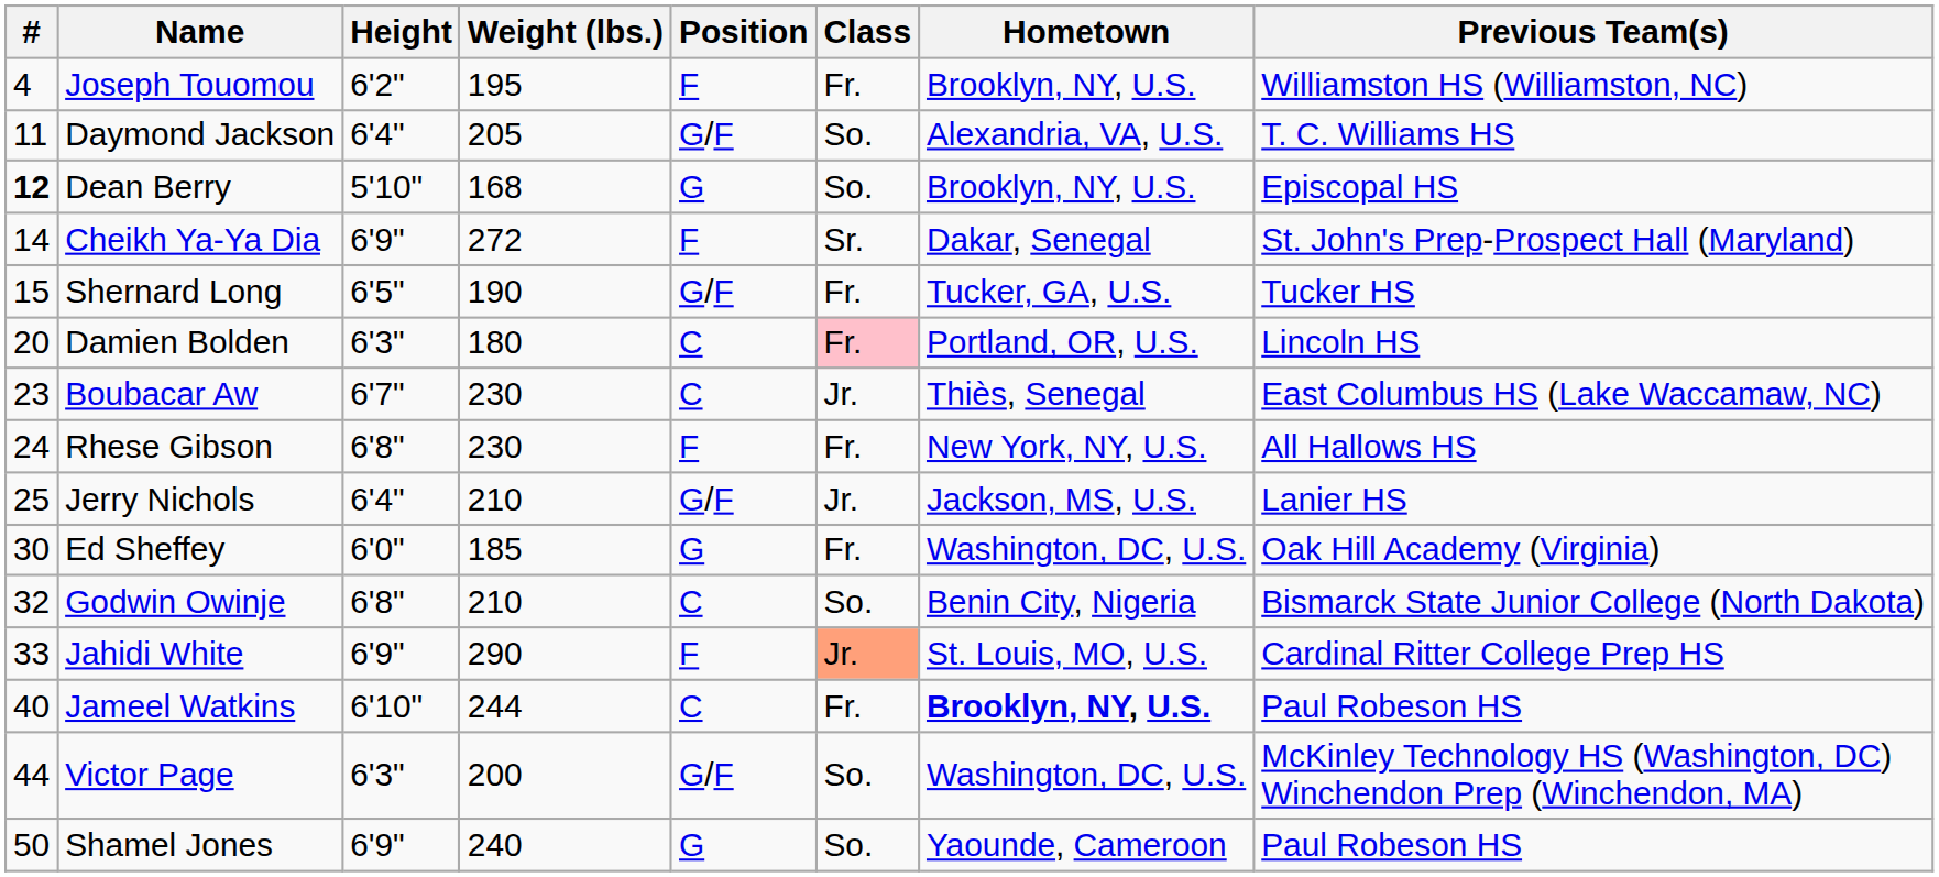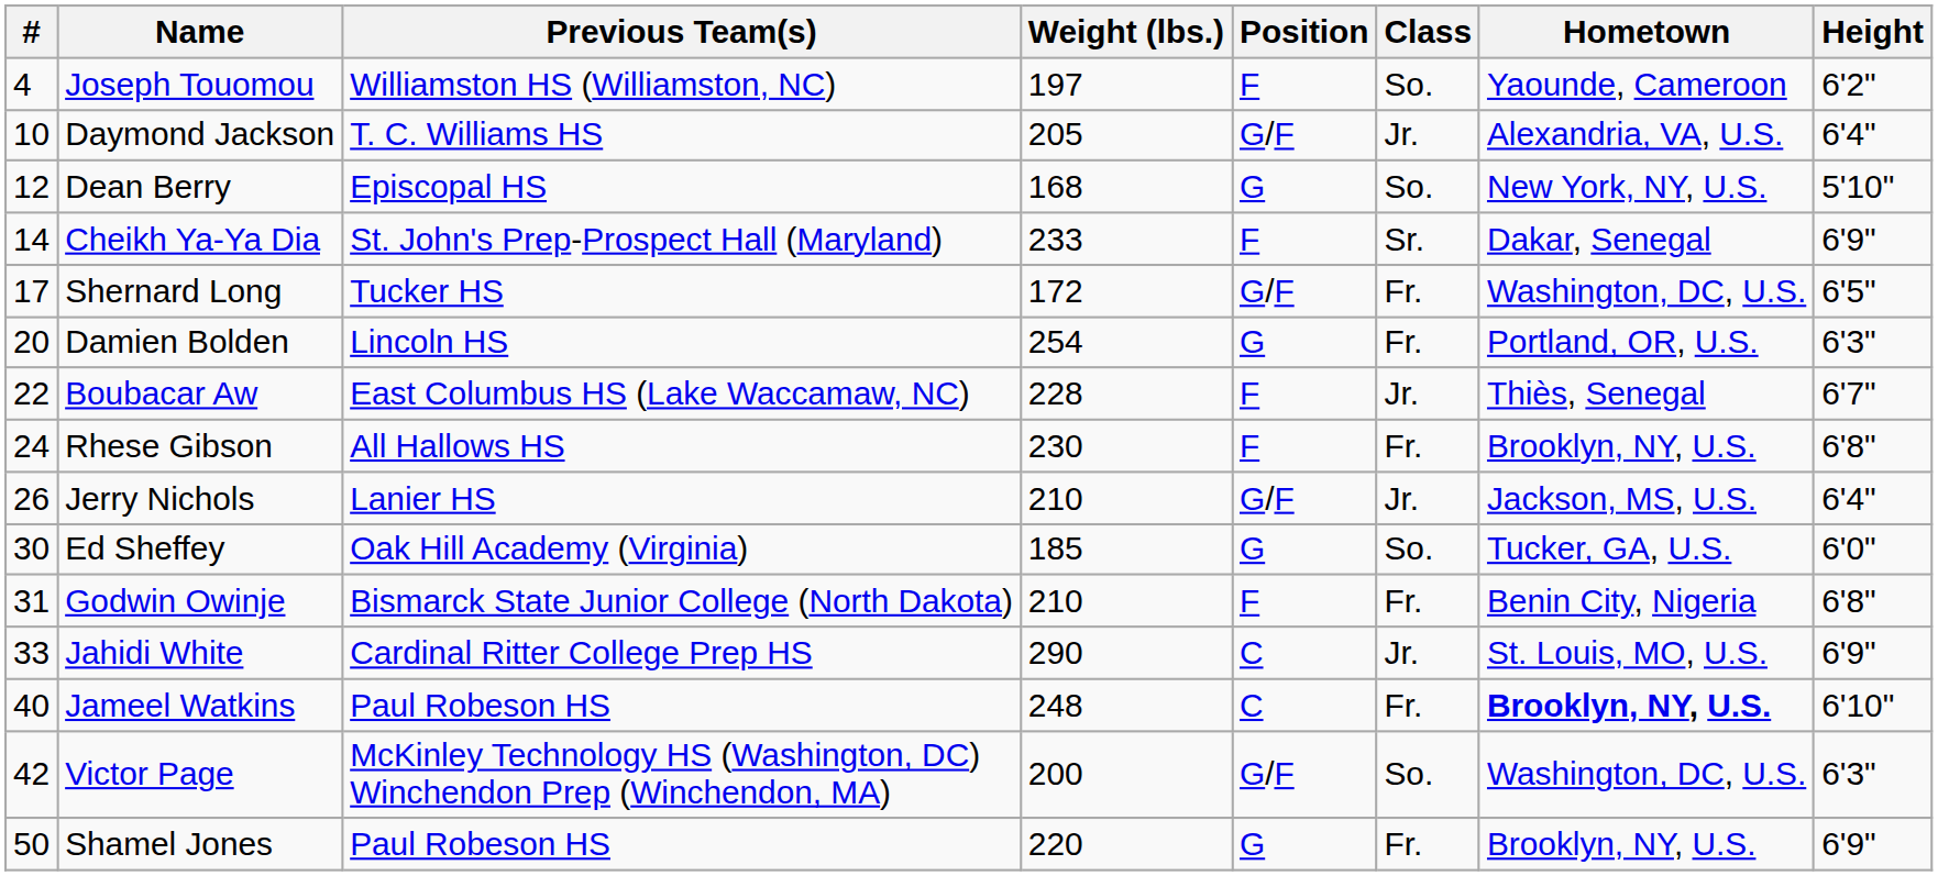 <table class="wikitable" style="font-size: 90%">
 <tr>
 <th>#</th>
 <th>Name</th>
-<th>Height</th>
+<th>Previous Team(s)</th>
 <th>Weight (lbs.)</th>
 <th>Position</th>
 <th>Class</th>
 <th>Hometown</th>
-<th>Previous Team(s)</th>
+<th>Height</th>
 </tr>
 <tr>
 <td>4</td>
 <td><a href='#'>Joseph Touomou</a></td>
+<td><a href='#'>Williamston HS</a> (<a href='#'>Williamston, NC</a>)</td>
+<td>197</td>
+<td><a href='#'>F</a></td>
+<td>So.</td>
+<td><a href='#'>Yaounde</a>, <a href='#'>Cameroon</a></td>
 <td>6'2"</td>
-<td>195</td>
-<td><a href='#'>F</a></td>
-<td>Fr.</td>
-<td><a href='#'>Brooklyn, NY</a>, <a href='#'>U.S.</a></td>
-<td><a href='#'>Williamston HS</a> (<a href='#'>Williamston, NC</a>)</td>
 </tr>
 <tr>
-<td>11</td>
+<td>10</td>
 <td>Daymond Jackson</td>
-<td>6'4"</td>
+<td><a href='#'>T. C. Williams HS</a></td>
 <td>205</td>
 <td><a href='#'>G</a>/<a href='#'>F</a></td>
-<td>So.</td>
+<td>Jr.</td>
 <td><a href='#'>Alexandria, VA</a>, <a href='#'>U.S.</a></td>
-<td><a href='#'>T. C. Williams HS</a></td>
+<td>6'4"</td>
 </tr>
 <tr>
-<td><strong>12</strong></td>
+<td>12</td>
 <td>Dean Berry</td>
-<td>5'10"</td>
+<td><a href='#'>Episcopal HS</a></td>
 <td>168</td>
 <td><a href='#'>G</a></td>
 <td>So.</td>
-<td><a href='#'>Brooklyn, NY</a>, <a href='#'>U.S.</a></td>
-<td><a href='#'>Episcopal HS</a></td>
+<td><a href='#'>New York, NY</a>, <a href='#'>U.S.</a></td>
+<td>5'10"</td>
 </tr>
 <tr>
 <td>14</td>
 <td><a href='#'>Cheikh Ya-Ya Dia</a></td>
-<td>6'9"</td>
-<td>272</td>
+<td><a href='#'>St. John's Prep</a>-<a href='#'>Prospect Hall</a> (<a href='#'>Maryland</a>)</td>
+<td>233</td>
 <td><a href='#'>F</a></td>
 <td>Sr.</td>
 <td><a href='#'>Dakar</a>, <a href='#'>Senegal</a></td>
-<td><a href='#'>St. John's Prep</a>-<a href='#'>Prospect Hall</a> (<a href='#'>Maryland</a>)</td>
+<td>6'9"</td>
 </tr>
 <tr>
-<td>15</td>
+<td>17</td>
 <td>Shernard Long</td>
-<td>6'5"</td>
-<td>190</td>
+<td><a href='#'>Tucker HS</a></td>
+<td>172</td>
 <td><a href='#'>G</a>/<a href='#'>F</a></td>
 <td>Fr.</td>
-<td><a href='#'>Tucker, GA</a>, <a href='#'>U.S.</a></td>
-<td><a href='#'>Tucker HS</a></td>
+<td><a href='#'>Washington, DC</a>, <a href='#'>U.S.</a></td>
+<td>6'5"</td>
 </tr>
 <tr>
 <td>20</td>
 <td>Damien Bolden</td>
+<td><a href='#'>Lincoln HS</a></td>
+<td>254</td>
+<td><a href='#'>G</a></td>
+<td>Fr.</td>
+<td><a href='#'>Portland, OR</a>, <a href='#'>U.S.</a></td>
 <td>6'3"</td>
-<td>180</td>
-<td><a href='#'>C</a></td>
-<td style="background: pink;">Fr.</td>
-<td><a href='#'>Portland, OR</a>, <a href='#'>U.S.</a></td>
-<td><a href='#'>Lincoln HS</a></td>
 </tr>
 <tr>
-<td>23</td>
+<td>22</td>
 <td><a href='#'>Boubacar Aw</a></td>
-<td>6'7"</td>
-<td>230</td>
-<td><a href='#'>C</a></td>
+<td><a href='#'>East Columbus HS</a> (<a href='#'>Lake Waccamaw, NC</a>)</td>
+<td>228</td>
+<td><a href='#'>F</a></td>
 <td>Jr.</td>
 <td><a href='#'>Thiès</a>, <a href='#'>Senegal</a></td>
-<td><a href='#'>East Columbus HS</a> (<a href='#'>Lake Waccamaw, NC</a>)</td>
+<td>6'7"</td>
 </tr>
 <tr>
 <td>24</td>
 <td>Rhese Gibson</td>
-<td>6'8"</td>
+<td><a href='#'>All Hallows HS</a></td>
 <td>230</td>
 <td><a href='#'>F</a></td>
 <td>Fr.</td>
-<td><a href='#'>New York, NY</a>, <a href='#'>U.S.</a></td>
-<td><a href='#'>All Hallows HS</a></td>
+<td><a href='#'>Brooklyn, NY</a>, <a href='#'>U.S.</a></td>
+<td>6'8"</td>
 </tr>
 <tr>
-<td>25</td>
+<td>26</td>
 <td>Jerry Nichols</td>
-<td>6'4"</td>
+<td><a href='#'>Lanier HS</a></td>
 <td>210</td>
 <td><a href='#'>G</a>/<a href='#'>F</a></td>
 <td>Jr.</td>
 <td><a href='#'>Jackson, MS</a>, <a href='#'>U.S.</a></td>
-<td><a href='#'>Lanier HS</a></td>
+<td>6'4"</td>
 </tr>
 <tr>
 <td>30</td>
 <td>Ed Sheffey</td>
-<td>6'0"</td>
+<td><a href='#'>Oak Hill Academy</a> (<a href='#'>Virginia</a>)</td>
 <td>185</td>
 <td><a href='#'>G</a></td>
-<td>Fr.</td>
-<td><a href='#'>Washington, DC</a>, <a href='#'>U.S.</a></td>
-<td><a href='#'>Oak Hill Academy</a> (<a href='#'>Virginia</a>)</td>
+<td>So.</td>
+<td><a href='#'>Tucker, GA</a>, <a href='#'>U.S.</a></td>
+<td>6'0"</td>
 </tr>
 <tr>
-<td>32</td>
+<td>31</td>
 <td><a href='#'>Godwin Owinje</a></td>
+<td><a href='#'>Bismarck State Junior College</a> (<a href='#'>North Dakota</a>)</td>
+<td>210</td>
+<td><a href='#'>F</a></td>
+<td>Fr.</td>
+<td><a href='#'>Benin City</a>, <a href='#'>Nigeria</a></td>
 <td>6'8"</td>
-<td>210</td>
-<td><a href='#'>C</a></td>
-<td>So.</td>
-<td><a href='#'>Benin City</a>, <a href='#'>Nigeria</a></td>
-<td><a href='#'>Bismarck State Junior College</a> (<a href='#'>North Dakota</a>)</td>
 </tr>
 <tr>
 <td>33</td>
 <td><a href='#'>Jahidi White</a></td>
+<td><a href='#'>Cardinal Ritter College Prep HS</a></td>
+<td>290</td>
+<td><a href='#'>C</a></td>
+<td>Jr.</td>
+<td><a href='#'>St. Louis, MO</a>, <a href='#'>U.S.</a></td>
 <td>6'9"</td>
-<td>290</td>
-<td><a href='#'>F</a></td>
-<td style="background: lightsalmon;">Jr.</td>
-<td><a href='#'>St. Louis, MO</a>, <a href='#'>U.S.</a></td>
-<td><a href='#'>Cardinal Ritter College Prep HS</a></td>
 </tr>
 <tr>
 <td>40</td>
 <td><a href='#'>Jameel Watkins</a></td>
-<td>6'10"</td>
-<td>244</td>
+<td><a href='#'>Paul Robeson HS</a></td>
+<td>248</td>
 <td><a href='#'>C</a></td>
 <td>Fr.</td>
 <td><strong><a href='#'>Brooklyn, NY</a>, <a href='#'>U.S.</a></strong></td>
-<td><a href='#'>Paul Robeson HS</a></td>
+<td>6'10"</td>
 </tr>
 <tr>
-<td>44</td>
+<td>42</td>
 <td><a href='#'>Victor Page</a></td>
-<td>6'3"</td>
+<td><a href='#'>McKinley Technology HS</a> (<a href='#'>Washington, DC</a>)<br><a href='#'>Winchendon Prep</a> (<a href='#'>Winchendon, MA</a>)</td>
 <td>200</td>
 <td><a href='#'>G</a>/<a href='#'>F</a></td>
 <td>So.</td>
 <td><a href='#'>Washington, DC</a>, <a href='#'>U.S.</a></td>
-<td><a href='#'>McKinley Technology HS</a> (<a href='#'>Washington, DC</a>)<br><a href='#'>Winchendon Prep</a> (<a href='#'>Winchendon, MA</a>)</td>
+<td>6'3"</td>
 </tr>
 <tr>
 <td>50</td>
 <td>Shamel Jones</td>
+<td><a href='#'>Paul Robeson HS</a></td>
+<td>220</td>
+<td><a href='#'>G</a></td>
+<td>Fr.</td>
+<td><a href='#'>Brooklyn, NY</a>, <a href='#'>U.S.</a></td>
 <td>6'9"</td>
-<td>240</td>
-<td><a href='#'>G</a></td>
-<td>So.</td>
-<td><a href='#'>Yaounde</a>, <a href='#'>Cameroon</a></td>
-<td><a href='#'>Paul Robeson HS</a></td>
 </tr>
 </table>
